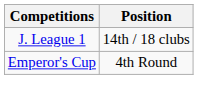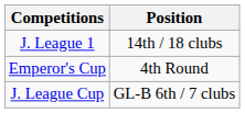 <table class="wikitable" style="text-align:center;">
 <tr>
 <th>Competitions</th>
 <th>Position</th>
 </tr>
 <tr>
 <td><a href='#'>J. League 1</a></td>
 <td>14th / 18 clubs</td>
 </tr>
 <tr>
 <td><a href='#'>Emperor's Cup</a></td>
 <td>4th Round</td>
 </tr>
+<tr>
+<td><a href='#'>J. League Cup</a></td>
+<td>GL-B 6th / 7 clubs</td>
+</tr>
 </table>
